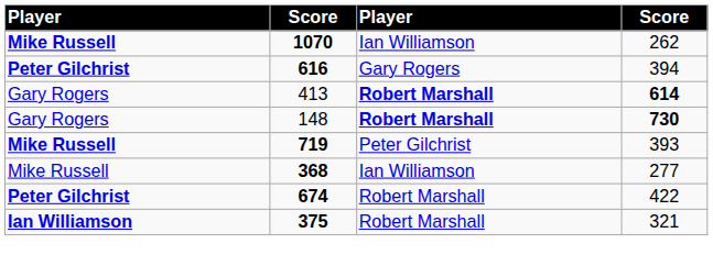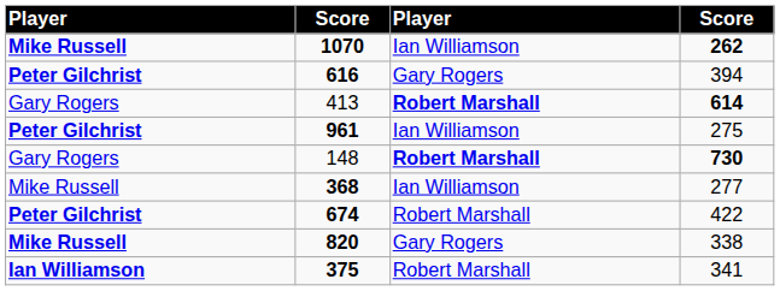 <table border="2" cellpadding="2" cellspacing="0" style="margin: 0; background: #f9f9f9; border: 1px #aaa solid; border-collapse: collapse; font-size: 100%;" width=50%>
 <tr>
 <th bgcolor="000000" style="color:white; text-align:left" width=20%>Player</th>
 <th bgcolor="000000" style="color:white; text-align:center" width=5%>Score</th>
 <th bgcolor="000000" style="color:white; text-align:left" width=20%>Player</th>
 <th bgcolor="000000" style="color:white; text-align:center" width= 5%>Score</th>
 </tr>
 <tr>
 <td style="text-align:left"> <strong><a href='#'>Mike Russell</a></strong></td>
 <td style="text-align:center"><strong>1070</strong></td>
 <td style="text-align:left"> <a href='#'>Ian Williamson</a></td>
-<td style="text-align:center">262</td>
+<td style="text-align:center"><strong>262</strong></td>
 </tr>
 <tr>
 <td style="text-align:left"> <strong><a href='#'>Peter Gilchrist</a></strong></td>
 <td style="text-align:center"><strong>616</strong></td>
 <td style="text-align:left"> <a href='#'>Gary Rogers</a></td>
 <td style="text-align:center">394</td>
 </tr>
 <tr>
 <td style="text-align:left"> <a href='#'>Gary Rogers</a></td>
 <td style="text-align:center">413</td>
 <td style="text-align:left"> <strong><a href='#'>Robert Marshall</a></strong></td>
 <td style="text-align:center"><strong>614</strong></td>
 </tr>
 <tr>
+<td style="text-align:left"> <strong><a href='#'>Peter Gilchrist</a></strong></td>
+<td style="text-align:center"><strong>961</strong></td>
+<td style="text-align:left"> <a href='#'>Ian Williamson</a></td>
+<td style="text-align:center">275</td>
+</tr>
+<tr>
 <td style="text-align:left"> <a href='#'>Gary Rogers</a></td>
 <td style="text-align:center">148</td>
 <td style="text-align:left"> <strong><a href='#'>Robert Marshall</a></strong></td>
 <td style="text-align:center"><strong>730</strong></td>
-</tr>
-<tr>
-<td style="text-align:left"> <strong><a href='#'>Mike Russell</a></strong></td>
-<td style="text-align:center"><strong>719</strong></td>
-<td style="text-align:left"> <a href='#'>Peter Gilchrist</a></td>
-<td style="text-align:center">393</td>
 </tr>
 <tr>
 <td style="text-align:left"> <a href='#'>Mike Russell</a></td>
 <td style="text-align:center"><strong>368</strong></td>
 <td style="text-align:left"> <a href='#'>Ian Williamson</a></td>
 <td style="text-align:center">277</td>
 </tr>
 <tr>
 <td style="text-align:left"> <strong><a href='#'>Peter Gilchrist</a></strong></td>
 <td style="text-align:center"><strong>674</strong></td>
 <td style="text-align:left"> <a href='#'>Robert Marshall</a></td>
 <td style="text-align:center">422</td>
 </tr>
 <tr>
+<td style="text-align:left"> <strong><a href='#'>Mike Russell</a></strong></td>
+<td style="text-align:center"><strong>820</strong></td>
+<td style="text-align:left"> <a href='#'>Gary Rogers</a></td>
+<td style="text-align:center">338</td>
+</tr>
+<tr>
 <td style="text-align:left"> <strong><a href='#'>Ian Williamson</a></strong></td>
 <td style="text-align:center"><strong>375</strong></td>
 <td style="text-align:left"> <a href='#'>Robert Marshall</a></td>
-<td style="text-align:center">321</td>
+<td style="text-align:center">341</td>
 </tr>
 </table>
